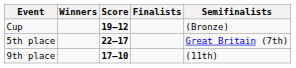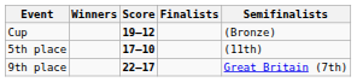 <table class="wikitable">
 <tr>
 <th>Event</th>
 <th>Winners</th>
 <th>Score</th>
 <th>Finalists</th>
 <th>Semifinalists</th>
 </tr>
 <tr>
 <td>Cup</td>
 <td><strong></strong></td>
 <td><strong>19–12</strong></td>
 <td></td>
 <td> (Bronze)<br></td>
 </tr>
 <tr>
 <td>5th place</td>
 <td><strong></strong></td>
+<td><strong>17–10</strong></td>
+<td></td>
+<td> (11th)<br></td>
+</tr>
+<tr>
+<td>9th place</td>
+<td><strong></strong></td>
 <td><strong>22–17</strong></td>
 <td></td>
 <td> <a href='#'>Great Britain</a> (7th)<br></td>
 </tr>
-<tr>
-<td>9th place</td>
-<td><strong></strong></td>
-<td><strong>17–10</strong></td>
-<td></td>
-<td> (11th)<br></td>
-</tr>
 </table>
